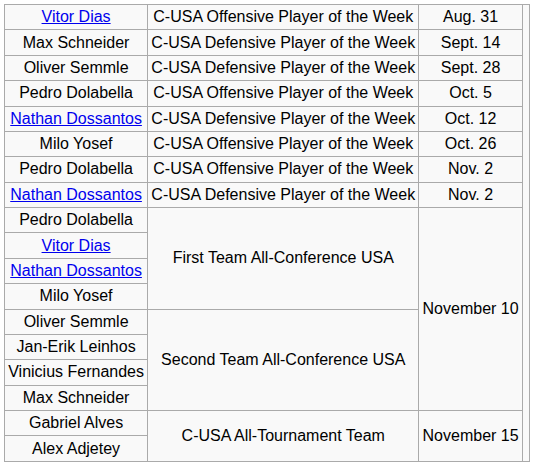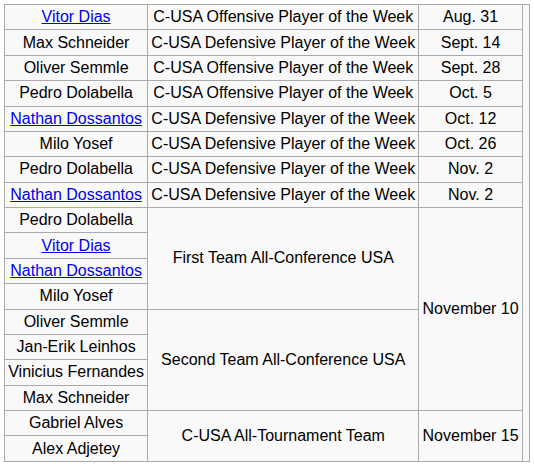 <table class="wikitable sortable" style="text-align: center">
 <tr>
 <td><a href='#'>Vitor Dias</a></td>
 <td>C-USA Offensive Player of the Week</td>
 <td>Aug. 31</td>
 <td rowspan=18></td>
 </tr>
 <tr>
 <td>Max Schneider</td>
 <td>C-USA Defensive Player of the Week</td>
 <td>Sept. 14</td>
 </tr>
 <tr>
 <td>Oliver Semmle</td>
-<td>C-USA Defensive Player of the Week</td>
+<td>C-USA Offensive Player of the Week</td>
 <td>Sept. 28</td>
 </tr>
 <tr>
 <td>Pedro Dolabella</td>
 <td>C-USA Offensive Player of the Week</td>
 <td>Oct. 5</td>
 </tr>
 <tr>
 <td><a href='#'>Nathan Dossantos</a></td>
 <td>C-USA Defensive Player of the Week</td>
 <td>Oct. 12</td>
 </tr>
 <tr>
 <td>Milo Yosef</td>
-<td>C-USA Offensive Player of the Week</td>
+<td>C-USA Defensive Player of the Week</td>
 <td>Oct. 26</td>
 </tr>
 <tr>
 <td>Pedro Dolabella</td>
-<td>C-USA Offensive Player of the Week</td>
+<td>C-USA Defensive Player of the Week</td>
 <td>Nov. 2</td>
 </tr>
 <tr>
 <td><a href='#'>Nathan Dossantos</a></td>
 <td>C-USA Defensive Player of the Week</td>
 <td>Nov. 2</td>
 </tr>
 <tr>
 <td>Pedro Dolabella</td>
 <td rowspan=4>First Team All-Conference USA</td>
 <td rowspan=8>November 10</td>
 </tr>
 <tr>
 <td><a href='#'>Vitor Dias</a></td>
 </tr>
 <tr>
 <td><a href='#'>Nathan Dossantos</a></td>
 </tr>
 <tr>
 <td>Milo Yosef</td>
 </tr>
 <tr>
 <td>Oliver Semmle</td>
 <td rowspan=4>Second Team All-Conference USA</td>
 </tr>
 <tr>
 <td>Jan-Erik Leinhos</td>
 </tr>
 <tr>
 <td>Vinicius Fernandes</td>
 </tr>
 <tr>
 <td>Max Schneider</td>
 </tr>
 <tr>
 <td>Gabriel Alves</td>
 <td rowspan=2>C-USA All-Tournament Team</td>
 <td rowspan=2>November 15</td>
 </tr>
 <tr>
 <td>Alex Adjetey</td>
 </tr>
 </table>
